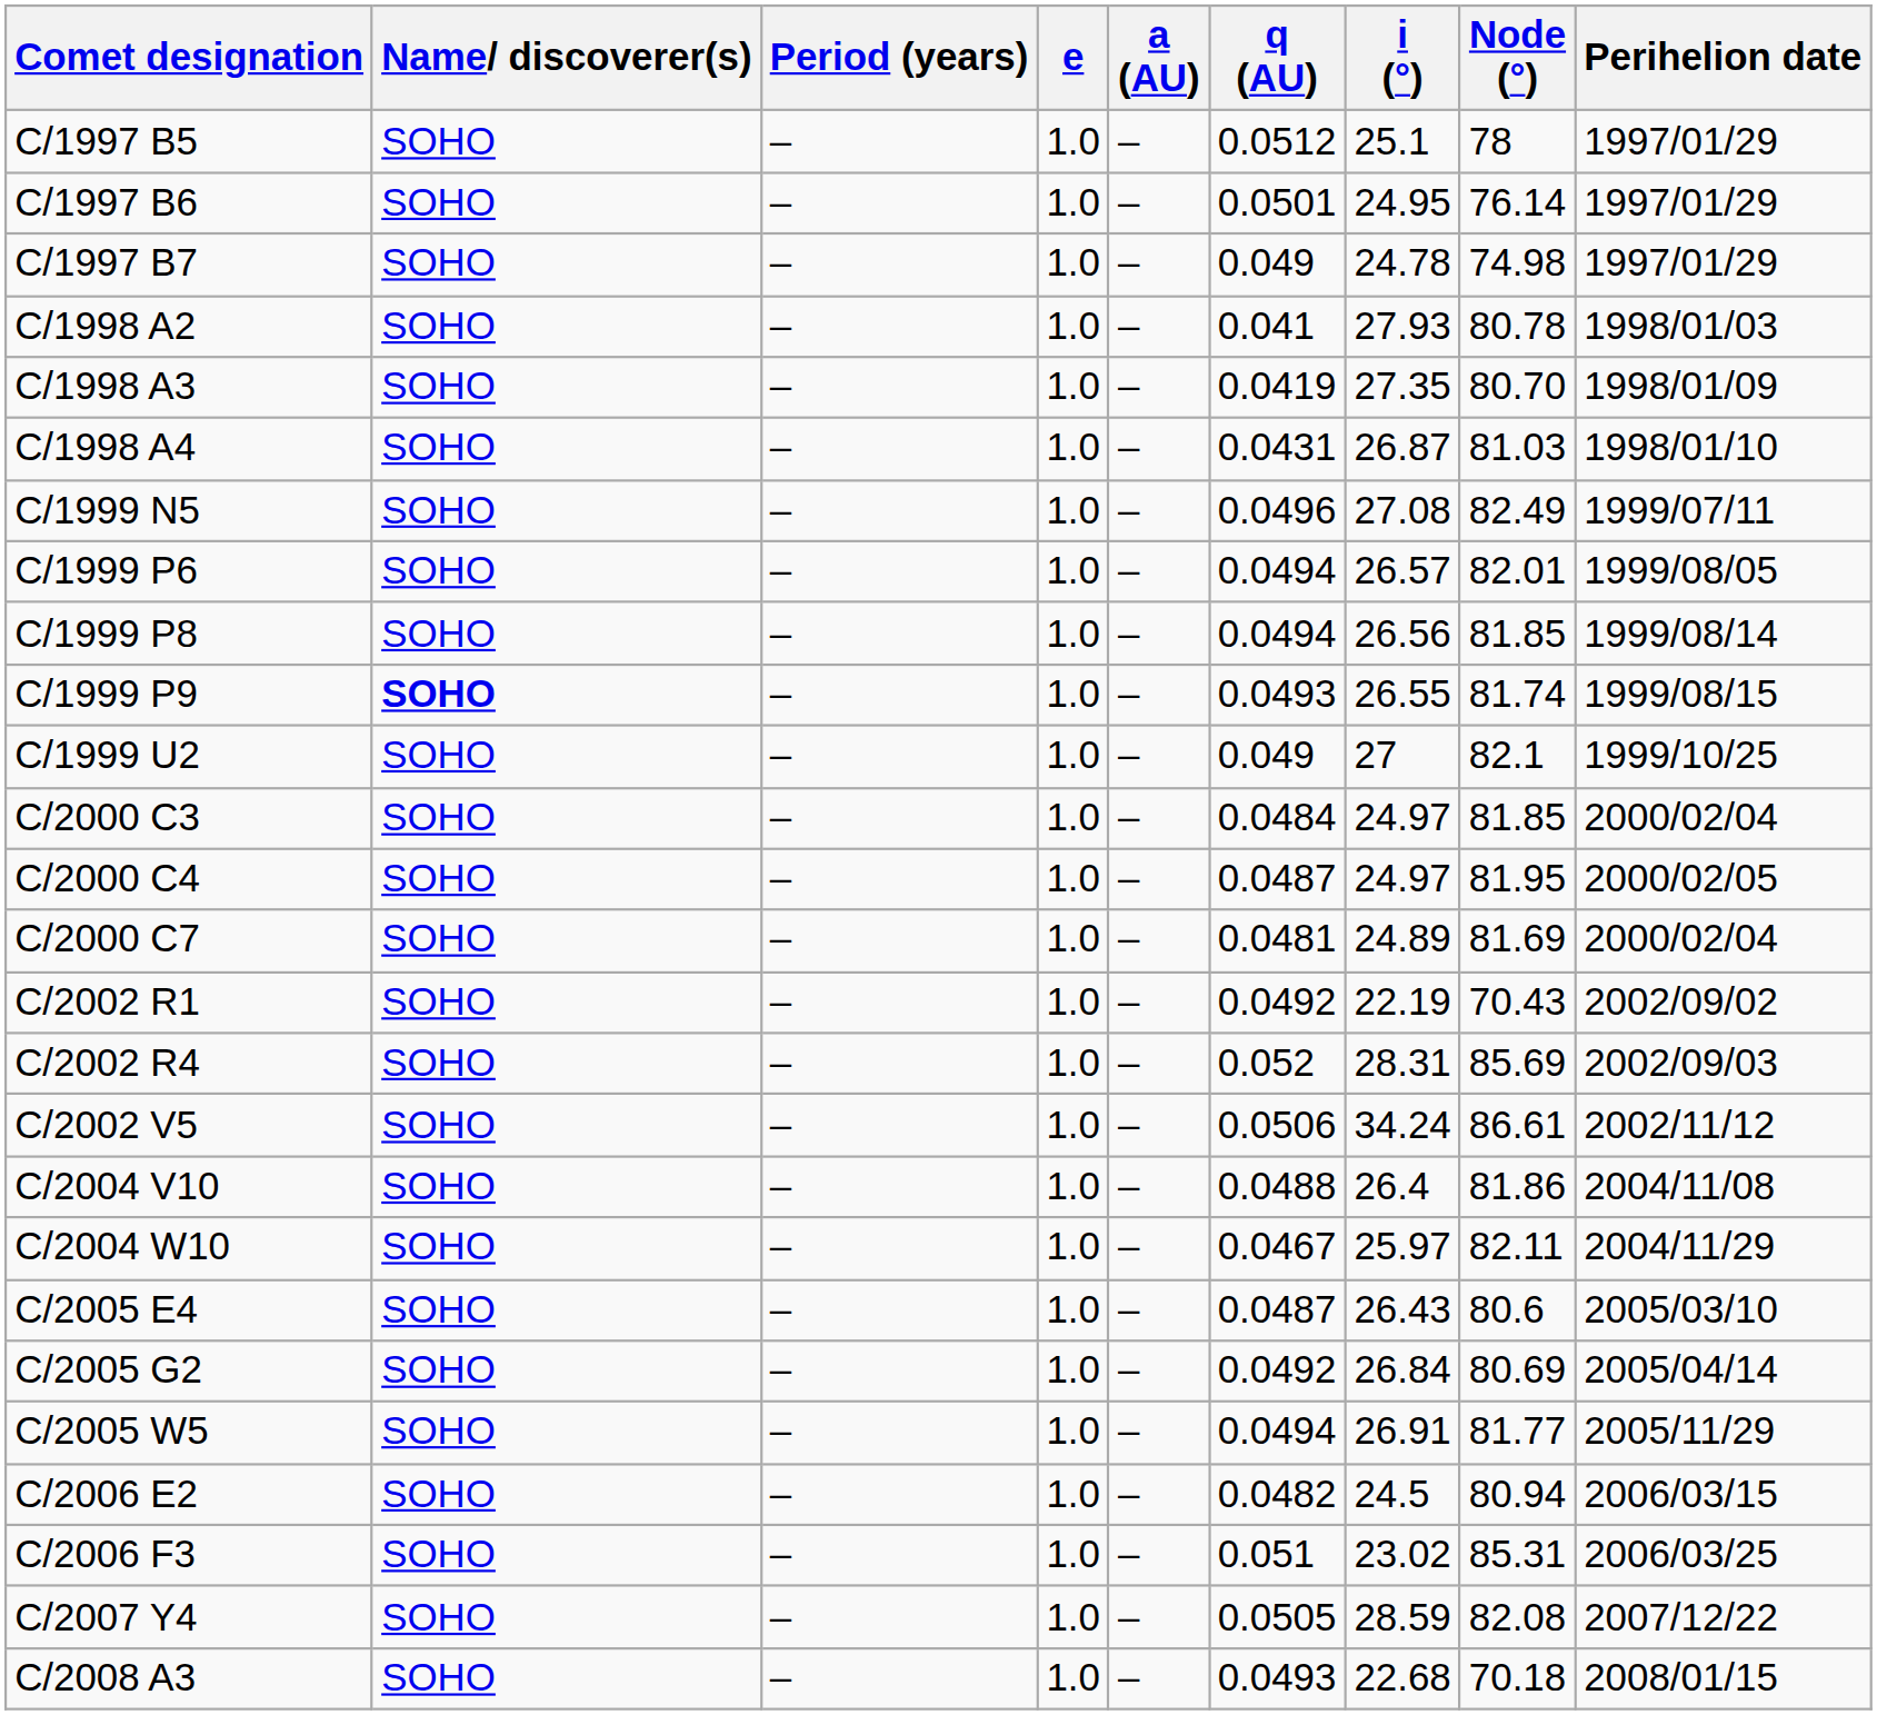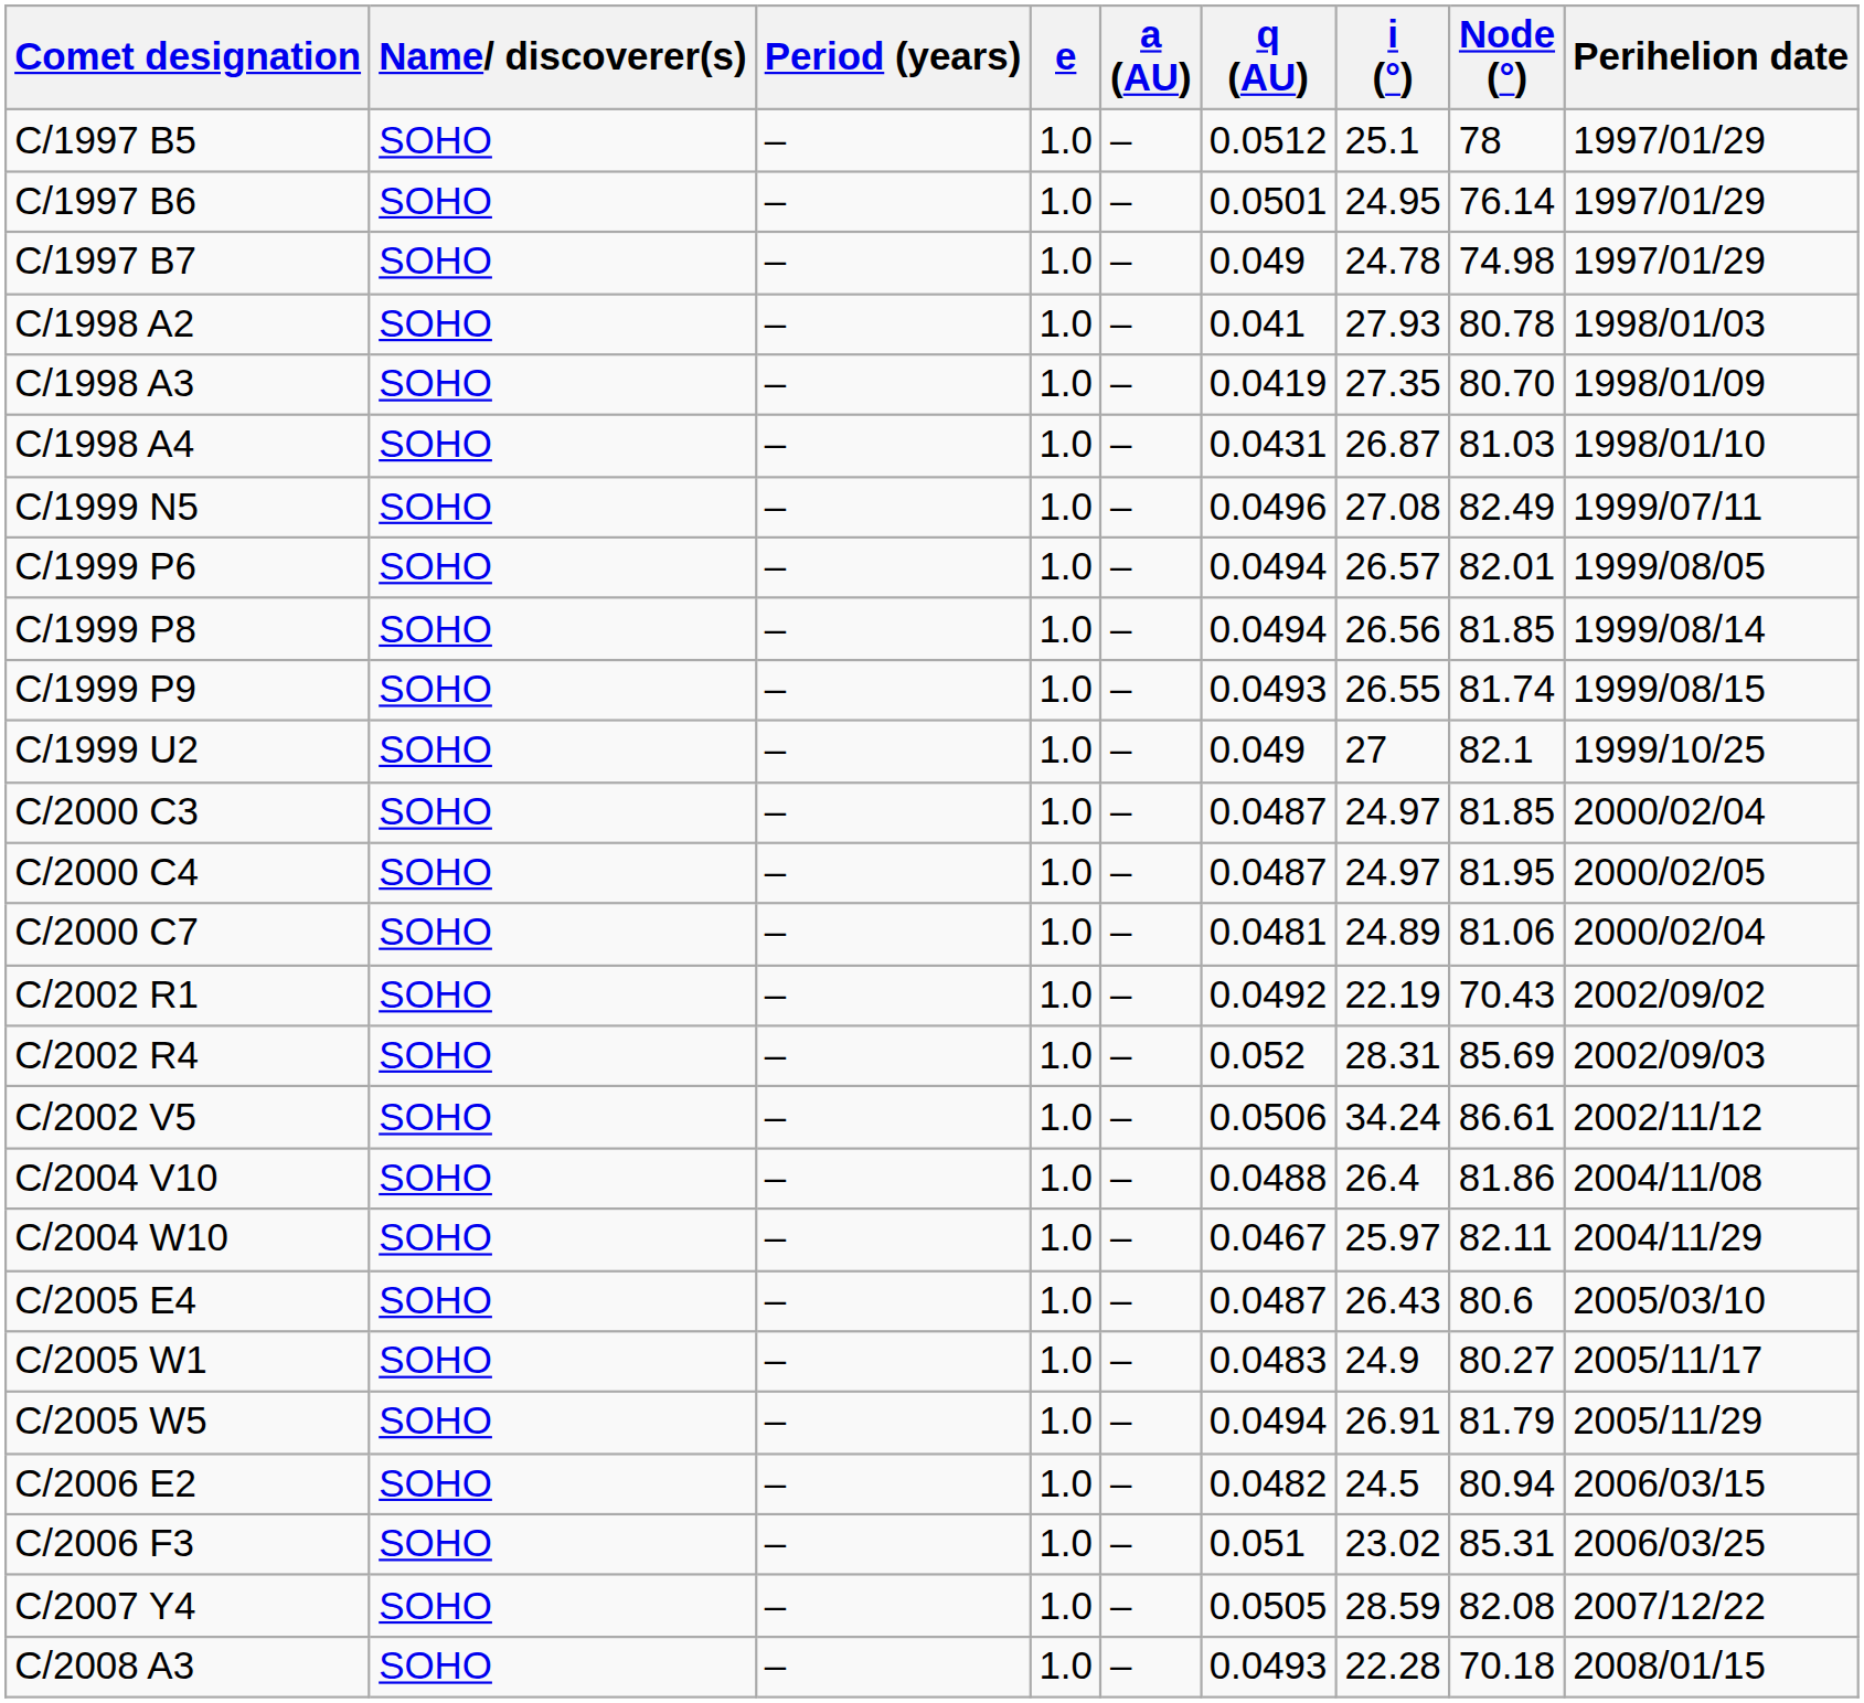 <table class="wikitable sortable">
 <tr>
 <th align="left"><a href='#'>Comet designation</a></th>
 <th align="left"><a href='#'>Name</a>/ discoverer(s)</th>
 <th align="left"><a href='#'>Period</a> (years)</th>
 <th align="left"><a href='#'>e</a></th>
 <th align="left"><a href='#'>a</a><br>(<a href='#'>AU</a>)</th>
 <th align="left"><a href='#'>q</a><br>(<a href='#'>AU</a>)</th>
 <th align="left"><a href='#'>i</a><br>(<a href='#'>°</a>)</th>
 <th align="left"><a href='#'>Node</a><br>(<a href='#'>°</a>)</th>
 <th align="left">Perihelion date</th>
 </tr>
 <tr>
 <td>C/1997 B5</td>
 <td><a href='#'>SOHO</a></td>
 <td>–</td>
 <td>1.0</td>
 <td>–</td>
 <td>0.0512</td>
 <td>25.1</td>
 <td>78</td>
 <td>1997/01/29</td>
 </tr>
 <tr>
 <td>C/1997 B6</td>
 <td><a href='#'>SOHO</a></td>
 <td>–</td>
 <td>1.0</td>
 <td>–</td>
 <td>0.0501</td>
 <td>24.95</td>
 <td>76.14</td>
 <td>1997/01/29</td>
 </tr>
 <tr>
 <td>C/1997 B7</td>
 <td><a href='#'>SOHO</a></td>
 <td>–</td>
 <td>1.0</td>
 <td>–</td>
 <td>0.049</td>
 <td>24.78</td>
 <td>74.98</td>
 <td>1997/01/29</td>
 </tr>
 <tr>
 <td>C/1998 A2</td>
 <td><a href='#'>SOHO</a></td>
 <td>–</td>
 <td>1.0</td>
 <td>–</td>
 <td>0.041</td>
 <td>27.93</td>
 <td>80.78</td>
 <td>1998/01/03</td>
 </tr>
 <tr>
 <td>C/1998 A3</td>
 <td><a href='#'>SOHO</a></td>
 <td>–</td>
 <td>1.0</td>
 <td>–</td>
 <td>0.0419</td>
 <td>27.35</td>
 <td>80.70</td>
 <td>1998/01/09</td>
 </tr>
 <tr>
 <td>C/1998 A4</td>
 <td><a href='#'>SOHO</a></td>
 <td>–</td>
 <td>1.0</td>
 <td>–</td>
 <td>0.0431</td>
 <td>26.87</td>
 <td>81.03</td>
 <td>1998/01/10</td>
 </tr>
 <tr>
 <td>C/1999 N5</td>
 <td><a href='#'>SOHO</a></td>
 <td>–</td>
 <td>1.0</td>
 <td>–</td>
 <td>0.0496</td>
 <td>27.08</td>
 <td>82.49</td>
 <td>1999/07/11</td>
 </tr>
 <tr>
 <td>C/1999 P6</td>
 <td><a href='#'>SOHO</a></td>
 <td>–</td>
 <td>1.0</td>
 <td>–</td>
 <td>0.0494</td>
 <td>26.57</td>
 <td>82.01</td>
 <td>1999/08/05</td>
 </tr>
 <tr>
 <td>C/1999 P8</td>
 <td><a href='#'>SOHO</a></td>
 <td>–</td>
 <td>1.0</td>
 <td>–</td>
 <td>0.0494</td>
 <td>26.56</td>
 <td>81.85</td>
 <td>1999/08/14</td>
 </tr>
 <tr>
 <td>C/1999 P9</td>
-<td><strong><a href='#'>SOHO</a></strong></td>
+<td><a href='#'>SOHO</a></td>
 <td>–</td>
 <td>1.0</td>
 <td>–</td>
 <td>0.0493</td>
 <td>26.55</td>
 <td>81.74</td>
 <td>1999/08/15</td>
 </tr>
 <tr>
 <td>C/1999 U2</td>
 <td><a href='#'>SOHO</a></td>
 <td>–</td>
 <td>1.0</td>
 <td>–</td>
 <td>0.049</td>
 <td>27</td>
 <td>82.1</td>
 <td>1999/10/25</td>
 </tr>
 <tr>
 <td>C/2000 C3</td>
 <td><a href='#'>SOHO</a></td>
 <td>–</td>
 <td>1.0</td>
 <td>–</td>
-<td>0.0484</td>
+<td>0.0487</td>
 <td>24.97</td>
 <td>81.85</td>
 <td>2000/02/04</td>
 </tr>
 <tr>
 <td>C/2000 C4</td>
 <td><a href='#'>SOHO</a></td>
 <td>–</td>
 <td>1.0</td>
 <td>–</td>
 <td>0.0487</td>
 <td>24.97</td>
 <td>81.95</td>
 <td>2000/02/05</td>
 </tr>
 <tr>
 <td>C/2000 C7</td>
 <td><a href='#'>SOHO</a></td>
 <td>–</td>
 <td>1.0</td>
 <td>–</td>
 <td>0.0481</td>
 <td>24.89</td>
-<td>81.69</td>
+<td>81.06</td>
 <td>2000/02/04</td>
 </tr>
 <tr>
 <td>C/2002 R1</td>
 <td><a href='#'>SOHO</a></td>
 <td>–</td>
 <td>1.0</td>
 <td>–</td>
 <td>0.0492</td>
 <td>22.19</td>
 <td>70.43</td>
 <td>2002/09/02</td>
 </tr>
 <tr>
 <td>C/2002 R4</td>
 <td><a href='#'>SOHO</a></td>
 <td>–</td>
 <td>1.0</td>
 <td>–</td>
 <td>0.052</td>
 <td>28.31</td>
 <td>85.69</td>
 <td>2002/09/03</td>
 </tr>
 <tr>
 <td>C/2002 V5</td>
 <td><a href='#'>SOHO</a></td>
 <td>–</td>
 <td>1.0</td>
 <td>–</td>
 <td>0.0506</td>
 <td>34.24</td>
 <td>86.61</td>
 <td>2002/11/12</td>
 </tr>
 <tr>
 <td>C/2004 V10</td>
 <td><a href='#'>SOHO</a></td>
 <td>–</td>
 <td>1.0</td>
 <td>–</td>
 <td>0.0488</td>
 <td>26.4</td>
 <td>81.86</td>
 <td>2004/11/08</td>
 </tr>
 <tr>
 <td>C/2004 W10</td>
 <td><a href='#'>SOHO</a></td>
 <td>–</td>
 <td>1.0</td>
 <td>–</td>
 <td>0.0467</td>
 <td>25.97</td>
 <td>82.11</td>
 <td>2004/11/29</td>
 </tr>
 <tr>
 <td>C/2005 E4</td>
 <td><a href='#'>SOHO</a></td>
 <td>–</td>
 <td>1.0</td>
 <td>–</td>
 <td>0.0487</td>
 <td>26.43</td>
 <td>80.6</td>
 <td>2005/03/10</td>
 </tr>
 <tr>
-<td>C/2005 G2</td>
+<td>C/2005 W1</td>
 <td><a href='#'>SOHO</a></td>
 <td>–</td>
 <td>1.0</td>
 <td>–</td>
-<td>0.0492</td>
-<td>26.84</td>
-<td>80.69</td>
-<td>2005/04/14</td>
+<td>0.0483</td>
+<td>24.9</td>
+<td>80.27</td>
+<td>2005/11/17</td>
 </tr>
 <tr>
 <td>C/2005 W5</td>
 <td><a href='#'>SOHO</a></td>
 <td>–</td>
 <td>1.0</td>
 <td>–</td>
 <td>0.0494</td>
 <td>26.91</td>
-<td>81.77</td>
+<td>81.79</td>
 <td>2005/11/29</td>
 </tr>
 <tr>
 <td>C/2006 E2</td>
 <td><a href='#'>SOHO</a></td>
 <td>–</td>
 <td>1.0</td>
 <td>–</td>
 <td>0.0482</td>
 <td>24.5</td>
 <td>80.94</td>
 <td>2006/03/15</td>
 </tr>
 <tr>
 <td>C/2006 F3</td>
 <td><a href='#'>SOHO</a></td>
 <td>–</td>
 <td>1.0</td>
 <td>–</td>
 <td>0.051</td>
 <td>23.02</td>
 <td>85.31</td>
 <td>2006/03/25</td>
 </tr>
 <tr>
 <td>C/2007 Y4</td>
 <td><a href='#'>SOHO</a></td>
 <td>–</td>
 <td>1.0</td>
 <td>–</td>
 <td>0.0505</td>
 <td>28.59</td>
 <td>82.08</td>
 <td>2007/12/22</td>
 </tr>
 <tr>
 <td>C/2008 A3</td>
 <td><a href='#'>SOHO</a></td>
 <td>–</td>
 <td>1.0</td>
 <td>–</td>
 <td>0.0493</td>
-<td>22.68</td>
+<td>22.28</td>
 <td>70.18</td>
 <td>2008/01/15</td>
 </tr>
 </table>
